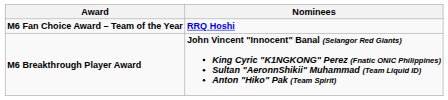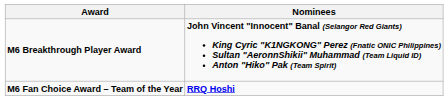 <table class="wikitable" style="margin-left:auto; margin-right:auto; font-size:90%;">
 <tr>
 <th>Award</th>
 <th>Nominees</th>
 </tr>
 <tr>
+<td><strong>M6 Breakthrough Player Award</strong></td>
+<td><strong> John Vincent "Innocent" Banal <em><small>(Selangor Red Giants)</small><strong><em><br><ul><li> King Cyric "</strong>K1NGKONG<strong>" Perez </em><small>(Fnatic ONIC Philippines)</small><em></li><li> Sultan "</strong>AeronnShikii<strong>" Muhammad </em><small>(Team Liquid ID)</small><em></li><li> Anton "</strong>Hiko<strong>" Pak </em><small>(Team Spirit)</small><em></li></ul></td>
+</tr>
+<tr>
 <td><strong>M6 Fan Choice Award – Team of the Year</strong></td>
 <td><strong> <a href='#'>RRQ Hoshi</a></strong></td>
 </tr>
-<tr>
-<td><strong>M6 Breakthrough Player Award</strong></td>
-<td><strong> John Vincent "Innocent" Banal <em><small>(Selangor Red Giants)</small><strong><em><br><ul><li> King Cyric "</strong>K1NGKONG<strong>" Perez </em><small>(Fnatic ONIC Philippines)</small><em></li><li> Sultan "</strong>AeronnShikii<strong>" Muhammad </em><small>(Team Liquid ID)</small><em></li><li> Anton "</strong>Hiko<strong>" Pak </em><small>(Team Spirit)</small><em></li></ul></td>
-</tr>
 </table>
